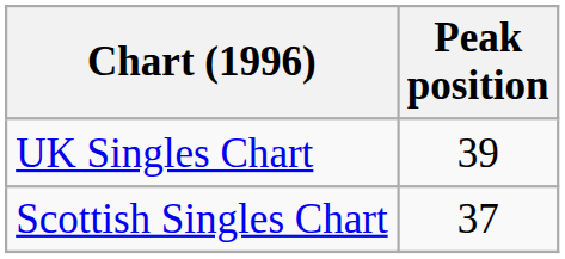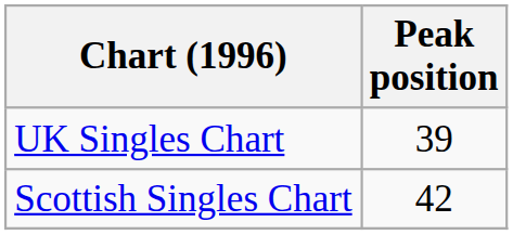 <table class="wikitable sortable">
 <tr>
 <th>Chart (1996)</th>
 <th>Peak<br>position</th>
 </tr>
 <tr>
 <td align="left"><a href='#'>UK Singles Chart</a></td>
 <td align="center">39</td>
 </tr>
 <tr>
 <td align="left"><a href='#'>Scottish Singles Chart</a></td>
-<td align="center">37</td>
+<td align="center">42</td>
 </tr>
 <tr>
 </tr>
 </table>
